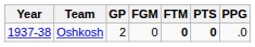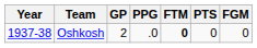 <table class="wikitable sortable" style="font-size:95%; text-align:right;">
 <tr>
 <th>Year</th>
 <th>Team</th>
 <th>GP</th>
-<th>FGM</th>
+<th>PPG</th>
 <th>FTM</th>
 <th>PTS</th>
-<th>PPG</th>
+<th>FGM</th>
 </tr>
 <tr>
 <td style="text-align:left;"><a href='#'>1937-38</a></td>
 <td style="text-align:left;"><a href='#'>Oshkosh</a></td>
 <td>2</td>
+<td>.0</td>
+<td><strong>0</strong></td>
 <td>0</td>
-<td><strong>0</strong></td>
-<td><strong>0</strong></td>
-<td>.0</td>
+<td>0</td>
 </tr>
 </table>
